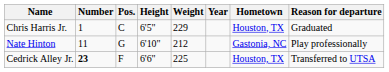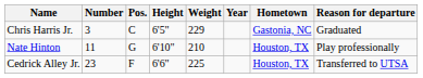 <table class="wikitable sortable" border="1">
 <tr>
 <th>Name</th>
 <th>Number</th>
 <th>Pos.</th>
 <th>Height</th>
 <th>Weight</th>
 <th>Year</th>
 <th>Hometown</th>
 <th class="unsortable">Reason for departure</th>
 </tr>
 <tr>
 <td>Chris Harris Jr.</td>
-<td>1</td>
+<td>3</td>
 <td>C</td>
 <td>6'5"</td>
 <td>229</td>
 <td></td>
-<td><a href='#'>Houston, TX</a></td>
+<td><a href='#'>Gastonia, NC</a></td>
 <td>Graduated</td>
 </tr>
 <tr>
 <td><a href='#'>Nate Hinton</a></td>
 <td>11</td>
 <td>G</td>
 <td>6'10"</td>
-<td>212</td>
+<td>210</td>
 <td></td>
-<td><a href='#'>Gastonia, NC</a></td>
+<td><a href='#'>Houston, TX</a></td>
 <td>Play professionally</td>
 </tr>
 <tr>
 <td>Cedrick Alley Jr.</td>
-<td><strong>23</strong></td>
+<td>23</td>
 <td>F</td>
 <td>6'6"</td>
 <td>225</td>
 <td></td>
 <td><a href='#'>Houston, TX</a></td>
 <td>Transferred to <a href='#'>UTSA</a></td>
 </tr>
 </table>
